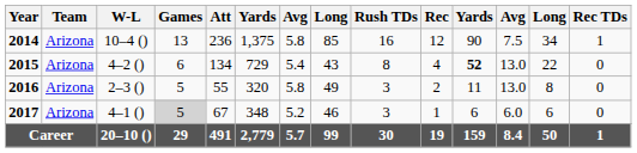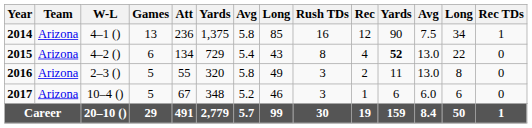 <table class="wikitable" style="text-align:center;">
 <tr>
 <th>Year</th>
 <th>Team</th>
 <th>W-L</th>
 <th>Games</th>
 <th>Att</th>
 <th>Yards</th>
 <th>Avg</th>
 <th>Long</th>
 <th>Rush TDs</th>
 <th>Rec</th>
 <th>Yards</th>
 <th>Avg</th>
 <th>Long</th>
 <th>Rec TDs</th>
 </tr>
 <tr>
 <td><strong>2014</strong></td>
 <td><a href='#'>Arizona</a></td>
-<td>10–4 ()</td>
+<td>4–1 ()</td>
 <td>13</td>
 <td>236</td>
 <td>1,375</td>
 <td>5.8</td>
 <td>85</td>
 <td>16</td>
 <td>12</td>
 <td>90</td>
 <td>7.5</td>
 <td>34</td>
 <td>1</td>
 </tr>
 <tr>
 <td><strong>2015</strong></td>
 <td><a href='#'>Arizona</a></td>
 <td>4–2 ()</td>
 <td>6</td>
 <td>134</td>
 <td>729</td>
 <td>5.4</td>
 <td>43</td>
 <td>8</td>
 <td>4</td>
 <td><strong>52</strong></td>
 <td>13.0</td>
 <td>22</td>
 <td>0</td>
 </tr>
 <tr>
 <td><strong>2016</strong></td>
 <td><a href='#'>Arizona</a></td>
 <td>2–3 ()</td>
 <td>5</td>
 <td>55</td>
 <td>320</td>
 <td>5.8</td>
 <td>49</td>
 <td>3</td>
 <td>2</td>
 <td>11</td>
 <td>13.0</td>
 <td>8</td>
 <td>0</td>
 </tr>
 <tr>
 <td><strong>2017</strong></td>
 <td><a href='#'>Arizona</a></td>
-<td>4–1 ()</td>
-<td style="background: lightgrey;">5</td>
+<td>10–4 ()</td>
+<td>5</td>
 <td>67</td>
 <td>348</td>
 <td>5.2</td>
 <td>46</td>
 <td>3</td>
 <td>1</td>
 <td>6</td>
 <td>6.0</td>
 <td>6</td>
 <td>0</td>
 </tr>
 <tr>
 </tr>
 <tr style="background:#555555;font-weight:bold;color:white;">
 <td colspan=2>Career</td>
 <td>20–10 ()</td>
 <td>29</td>
 <td>491</td>
 <td>2,779</td>
 <td>5.7</td>
 <td>99</td>
 <td>30</td>
 <td>19</td>
 <td>159</td>
 <td>8.4</td>
 <td>50</td>
 <td>1</td>
 </tr>
 </table>
